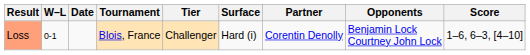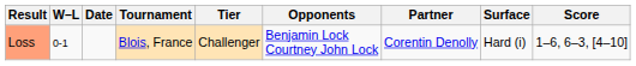 <table class="sortable wikitable">
 <tr>
 <th>Result</th>
 <th class="unsortable">W–L</th>
 <th>Date</th>
 <th>Tournament</th>
 <th>Tier</th>
+<th>Opponents</th>
+<th>Partner</th>
 <th>Surface</th>
-<th>Partner</th>
-<th>Opponents</th>
 <th class="unsortable">Score</th>
 </tr>
 <tr>
 <td bgcolor=FFA07A>Loss</td>
 <td><small>0-1</small></td>
 <td><a href='#'></a></td>
 <td style="background:moccasin;"><a href='#'>Blois</a>, France</td>
 <td style="background:moccasin;">Challenger</td>
+<td> <a href='#'>Benjamin Lock</a><br> <a href='#'>Courtney John Lock</a></td>
+<td> <a href='#'>Corentin Denolly</a></td>
 <td>Hard (i)</td>
-<td> <a href='#'>Corentin Denolly</a></td>
-<td> <a href='#'>Benjamin Lock</a><br> <a href='#'>Courtney John Lock</a></td>
 <td>1–6, 6–3, [4–10]</td>
 </tr>
 </table>
